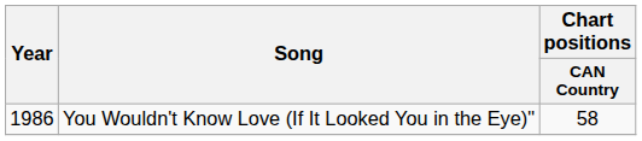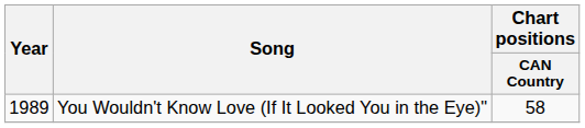 <table class="wikitable" style="text-align:center;">
 <tr>
 <th rowspan="2">Year</th>
 <th rowspan="2">Song</th>
 <th colspan="1">Chart positions</th>
 </tr>
 <tr style="font-size:smaller;">
 <th width="60">CAN Country</th>
 </tr>
 <tr>
-<td>1986</td>
+<td>1989</td>
 <td align="left">You Wouldn't Know Love (If It Looked You in the Eye)"</td>
 <td>58</td>
 </tr>
 <tr>
 </tr>
 </table>
